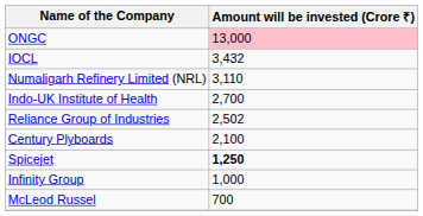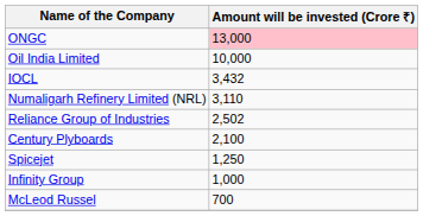 <table class="wikitable">
 <tr>
 <th>Name of the Company</th>
 <th>Amount will be invested (Crore ₹)</th>
 </tr>
 <tr>
 <td><a href='#'>ONGC</a></td>
 <td style="background: pink;">13,000</td>
 </tr>
 <tr>
+<td><a href='#'>Oil India Limited</a></td>
+<td>10,000</td>
+</tr>
+<tr>
 <td><a href='#'>IOCL</a></td>
 <td>3,432</td>
 </tr>
 <tr>
 <td><a href='#'>Numaligarh Refinery Limited</a> (NRL)</td>
 <td>3,110</td>
-</tr>
-<tr>
-<td><a href='#'>Indo-UK Institute of Health</a></td>
-<td>2,700</td>
 </tr>
 <tr>
 <td><a href='#'>Reliance Group of Industries</a></td>
 <td>2,502</td>
 </tr>
 <tr>
 <td><a href='#'>Century Plyboards</a></td>
 <td>2,100</td>
 </tr>
 <tr>
 <td><a href='#'>Spicejet</a></td>
-<td><strong>1,250</strong></td>
+<td>1,250</td>
 </tr>
 <tr>
 <td><a href='#'>Infinity Group</a></td>
 <td>1,000</td>
 </tr>
 <tr>
 <td><a href='#'>McLeod Russel</a></td>
 <td>700</td>
 </tr>
 <tr>
 </tr>
 </table>
